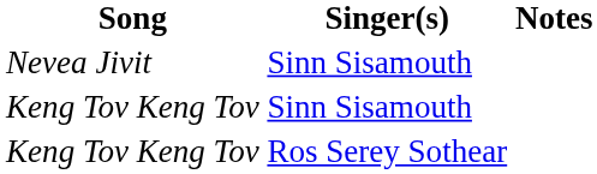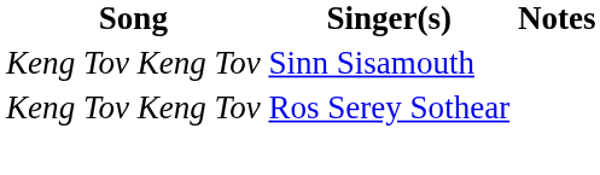 <table>
 <tr>
 <th>Song</th>
 <th>Singer(s)</th>
 <th>Notes</th>
-</tr>
-<tr>
-<td><em>Nevea Jivit</em></td>
-<td><a href='#'>Sinn Sisamouth</a></td>
-<td></td>
 </tr>
 <tr>
 <td><em>Keng Tov Keng Tov</em></td>
 <td><a href='#'>Sinn Sisamouth</a></td>
 <td></td>
 </tr>
 <tr>
 <td><em>Keng Tov Keng Tov</em></td>
 <td><a href='#'>Ros Serey Sothear</a></td>
 <td></td>
 </tr>
 </table>
